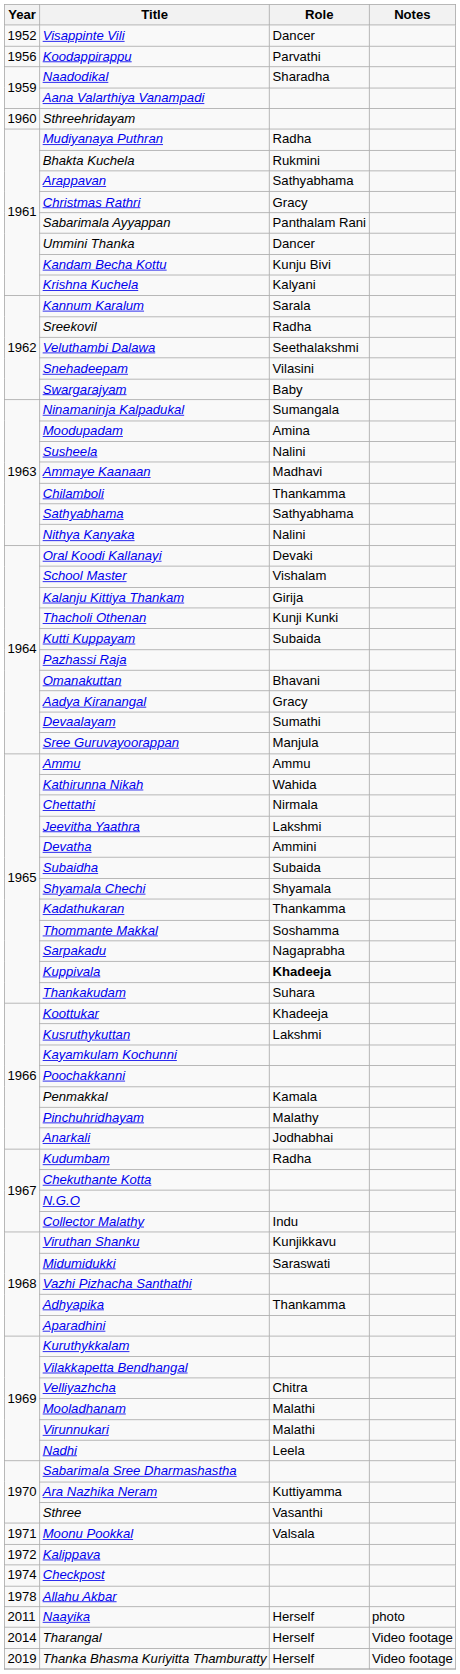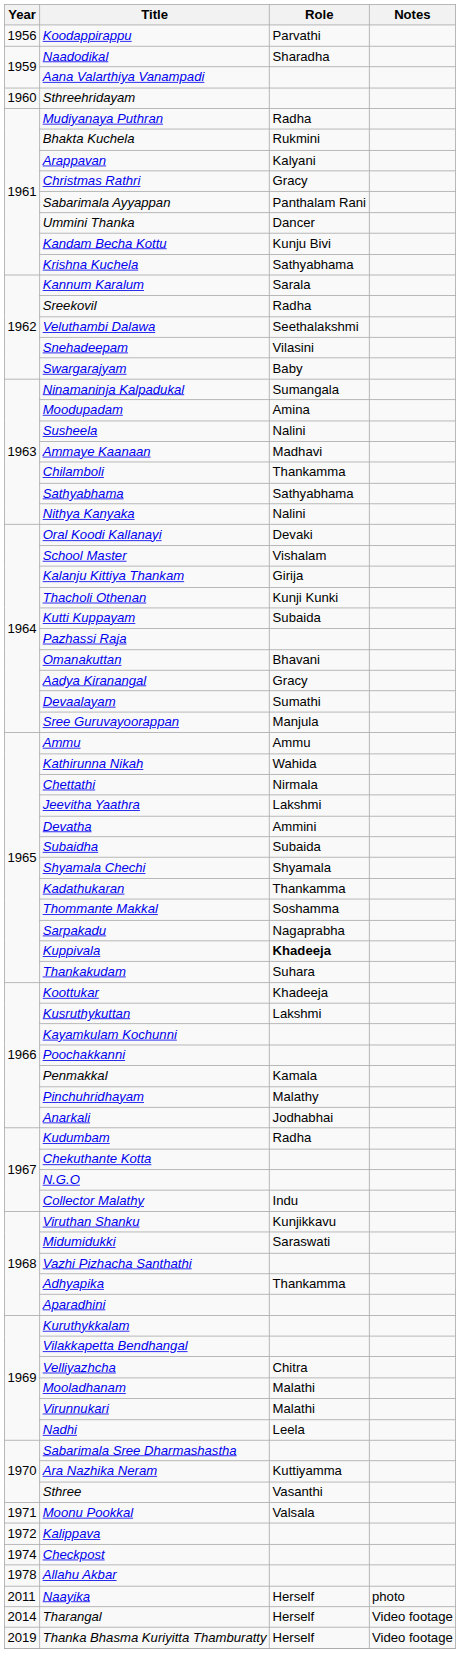 <table class="wikitable sortable">
 <tr>
 <th>Year</th>
 <th>Title</th>
 <th>Role</th>
 <th class="unsortable">Notes</th>
-</tr>
-<tr>
-<td>1952</td>
-<td><em><a href='#'>Visappinte Vili</a></em></td>
-<td>Dancer</td>
-<td></td>
 </tr>
 <tr>
 <td>1956</td>
 <td><em><a href='#'>Koodappirappu</a></em></td>
 <td>Parvathi</td>
 <td></td>
 </tr>
 <tr>
 <td rowspan=2>1959</td>
 <td><em><a href='#'>Naadodikal</a></em></td>
 <td>Sharadha</td>
 <td></td>
 </tr>
 <tr>
 <td><em><a href='#'>Aana Valarthiya Vanampadi</a></em></td>
 <td></td>
 <td></td>
 </tr>
 <tr>
 <td>1960</td>
 <td><em>Sthreehridayam</em></td>
 <td></td>
 <td></td>
 </tr>
 <tr>
 <td rowspan=8>1961</td>
 <td><em><a href='#'>Mudiyanaya Puthran</a></em></td>
 <td>Radha</td>
 <td></td>
 </tr>
 <tr>
 <td><em>Bhakta Kuchela</em></td>
 <td>Rukmini</td>
 <td></td>
 </tr>
 <tr>
 <td><em><a href='#'>Arappavan</a></em></td>
-<td>Sathyabhama</td>
+<td>Kalyani</td>
 <td></td>
 </tr>
 <tr>
 <td><em><a href='#'>Christmas Rathri</a></em></td>
 <td>Gracy</td>
 <td></td>
 </tr>
 <tr>
 <td><em>Sabarimala Ayyappan</em></td>
 <td>Panthalam Rani</td>
 <td></td>
 </tr>
 <tr>
 <td><em>Ummini Thanka</em></td>
 <td>Dancer</td>
 <td></td>
 </tr>
 <tr>
 <td><em><a href='#'>Kandam Becha Kottu</a></em></td>
 <td>Kunju Bivi</td>
 <td></td>
 </tr>
 <tr>
 <td><em><a href='#'>Krishna Kuchela</a></em></td>
-<td>Kalyani</td>
+<td>Sathyabhama</td>
 <td></td>
 </tr>
 <tr>
 <td rowspan=5>1962</td>
 <td><em><a href='#'>Kannum Karalum</a></em></td>
 <td>Sarala</td>
 <td></td>
 </tr>
 <tr>
 <td><em>Sreekovil</em></td>
 <td>Radha</td>
 <td></td>
 </tr>
 <tr>
 <td><em><a href='#'>Veluthambi Dalawa</a></em></td>
 <td>Seethalakshmi</td>
 <td></td>
 </tr>
 <tr>
 <td><em><a href='#'>Snehadeepam</a></em></td>
 <td>Vilasini</td>
 <td></td>
 </tr>
 <tr>
 <td><em><a href='#'>Swargarajyam</a></em></td>
 <td>Baby</td>
 <td></td>
 </tr>
 <tr>
 <td rowspan=7>1963</td>
 <td><em><a href='#'>Ninamaninja Kalpadukal</a></em></td>
 <td>Sumangala</td>
 <td></td>
 </tr>
 <tr>
 <td><em><a href='#'>Moodupadam</a></em></td>
 <td>Amina</td>
 <td></td>
 </tr>
 <tr>
 <td><em><a href='#'>Susheela</a></em></td>
 <td>Nalini</td>
 <td></td>
 </tr>
 <tr>
 <td><em><a href='#'>Ammaye Kaanaan</a></em></td>
 <td>Madhavi</td>
 <td></td>
 </tr>
 <tr>
 <td><em><a href='#'>Chilamboli</a></em></td>
 <td>Thankamma</td>
 <td></td>
 </tr>
 <tr>
 <td><em><a href='#'>Sathyabhama</a></em></td>
 <td>Sathyabhama</td>
 <td></td>
 </tr>
 <tr>
 <td><em><a href='#'>Nithya Kanyaka</a></em></td>
 <td>Nalini</td>
 <td></td>
 </tr>
 <tr>
 <td rowspan=10>1964</td>
 <td><em><a href='#'>Oral Koodi Kallanayi</a></em></td>
 <td>Devaki</td>
 <td></td>
 </tr>
 <tr>
 <td><em><a href='#'>School Master</a></em></td>
 <td>Vishalam</td>
 <td></td>
 </tr>
 <tr>
 <td><em><a href='#'>Kalanju Kittiya Thankam</a></em></td>
 <td>Girija</td>
 <td></td>
 </tr>
 <tr>
 <td><em><a href='#'>Thacholi Othenan</a></em></td>
 <td>Kunji Kunki</td>
 <td></td>
 </tr>
 <tr>
 <td><em><a href='#'>Kutti Kuppayam</a></em></td>
 <td>Subaida</td>
 <td></td>
 </tr>
 <tr>
 <td><em><a href='#'>Pazhassi Raja</a></em></td>
 <td></td>
 <td></td>
 </tr>
 <tr>
 <td><em><a href='#'>Omanakuttan</a></em></td>
 <td>Bhavani</td>
 <td></td>
 </tr>
 <tr>
 <td><em><a href='#'>Aadya Kiranangal</a></em></td>
 <td>Gracy</td>
 <td></td>
 </tr>
 <tr>
 <td><em><a href='#'>Devaalayam</a></em></td>
 <td>Sumathi</td>
 <td></td>
 </tr>
 <tr>
 <td><em><a href='#'>Sree Guruvayoorappan</a></em></td>
 <td>Manjula</td>
 <td></td>
 </tr>
 <tr>
 <td rowspan=12>1965</td>
 <td><em><a href='#'>Ammu</a></em></td>
 <td>Ammu</td>
 <td></td>
 </tr>
 <tr>
 <td><em><a href='#'>Kathirunna Nikah</a></em></td>
 <td>Wahida</td>
 <td></td>
 </tr>
 <tr>
 <td><em><a href='#'>Chettathi</a></em></td>
 <td>Nirmala</td>
 <td></td>
 </tr>
 <tr>
 <td><em><a href='#'>Jeevitha Yaathra</a></em></td>
 <td>Lakshmi</td>
 <td></td>
 </tr>
 <tr>
 <td><em><a href='#'>Devatha</a></em></td>
 <td>Ammini</td>
 <td></td>
 </tr>
 <tr>
 <td><em><a href='#'>Subaidha</a></em></td>
 <td>Subaida</td>
 <td></td>
 </tr>
 <tr>
 <td><em><a href='#'>Shyamala Chechi</a></em></td>
 <td>Shyamala</td>
 <td></td>
 </tr>
 <tr>
 <td><em><a href='#'>Kadathukaran</a></em></td>
 <td>Thankamma</td>
 <td></td>
 </tr>
 <tr>
 <td><em><a href='#'>Thommante Makkal</a></em></td>
 <td>Soshamma</td>
 <td></td>
 </tr>
 <tr>
 <td><em><a href='#'>Sarpakadu</a></em></td>
 <td>Nagaprabha</td>
 <td></td>
 </tr>
 <tr>
 <td><em><a href='#'>Kuppivala</a></em></td>
 <td><strong>Khadeeja</strong></td>
 <td></td>
 </tr>
 <tr>
 <td><em><a href='#'>Thankakudam</a></em></td>
 <td>Suhara</td>
 <td></td>
 </tr>
 <tr>
 <td rowspan=7>1966</td>
 <td><em><a href='#'>Koottukar</a></em></td>
 <td>Khadeeja</td>
 <td></td>
 </tr>
 <tr>
 <td><em><a href='#'>Kusruthykuttan</a></em></td>
 <td>Lakshmi</td>
 <td></td>
 </tr>
 <tr>
 <td><em><a href='#'>Kayamkulam Kochunni</a></em></td>
 <td></td>
 <td></td>
 </tr>
 <tr>
 <td><em><a href='#'>Poochakkanni</a></em></td>
 <td></td>
 <td></td>
 </tr>
 <tr>
 <td><em>Penmakkal</em></td>
 <td>Kamala</td>
 <td></td>
 </tr>
 <tr>
 <td><em><a href='#'>Pinchuhridhayam</a></em></td>
 <td>Malathy</td>
 <td></td>
 </tr>
 <tr>
 <td><em><a href='#'>Anarkali</a></em></td>
 <td>Jodhabhai</td>
 <td></td>
 </tr>
 <tr>
 <td rowspan=4>1967</td>
 <td><em><a href='#'>Kudumbam</a></em></td>
 <td>Radha</td>
 <td></td>
 </tr>
 <tr>
 <td><em><a href='#'>Chekuthante Kotta</a></em></td>
 <td></td>
 <td></td>
 </tr>
 <tr>
 <td><em><a href='#'>N.G.O</a></em></td>
 <td></td>
 <td></td>
 </tr>
 <tr>
 <td><em><a href='#'>Collector Malathy</a></em></td>
 <td>Indu</td>
 <td></td>
 </tr>
 <tr>
 <td rowspan=5>1968</td>
 <td><em><a href='#'>Viruthan Shanku</a></em></td>
 <td>Kunjikkavu</td>
 <td></td>
 </tr>
 <tr>
 <td><em><a href='#'>Midumidukki</a></em></td>
 <td>Saraswati</td>
 <td></td>
 </tr>
 <tr>
 <td><em><a href='#'>Vazhi Pizhacha Santhathi</a></em></td>
 <td></td>
 <td></td>
 </tr>
 <tr>
 <td><em><a href='#'>Adhyapika</a></em></td>
 <td>Thankamma</td>
 <td></td>
 </tr>
 <tr>
 <td><em><a href='#'>Aparadhini</a></em></td>
 <td></td>
 <td></td>
 </tr>
 <tr>
 <td rowspan=6>1969</td>
 <td><em><a href='#'>Kuruthykkalam</a></em></td>
 <td></td>
 <td></td>
 </tr>
 <tr>
 <td><em><a href='#'>Vilakkapetta Bendhangal</a></em></td>
 <td></td>
 <td></td>
 </tr>
 <tr>
 <td><em><a href='#'>Velliyazhcha</a></em></td>
 <td>Chitra</td>
 <td></td>
 </tr>
 <tr>
 <td><em><a href='#'>Mooladhanam</a></em></td>
 <td>Malathi</td>
 <td></td>
 </tr>
 <tr>
 <td><em><a href='#'>Virunnukari</a></em></td>
 <td>Malathi</td>
 <td></td>
 </tr>
 <tr>
 <td><em><a href='#'>Nadhi</a></em></td>
 <td>Leela</td>
 <td></td>
 </tr>
 <tr>
 <td rowspan=3>1970</td>
 <td><em><a href='#'>Sabarimala Sree Dharmashastha</a></em></td>
 <td></td>
 <td></td>
 </tr>
 <tr>
 <td><em><a href='#'>Ara Nazhika Neram</a></em></td>
 <td>Kuttiyamma</td>
 <td></td>
 </tr>
 <tr>
 <td><em>Sthree</em></td>
 <td>Vasanthi</td>
 <td></td>
 </tr>
 <tr>
 <td>1971</td>
 <td><em><a href='#'>Moonu Pookkal</a></em></td>
 <td>Valsala</td>
 <td></td>
 </tr>
 <tr>
 <td>1972</td>
 <td><em><a href='#'>Kalippava</a></em></td>
 <td></td>
 <td></td>
 </tr>
 <tr>
 <td>1974</td>
 <td><em><a href='#'>Checkpost</a></em></td>
 <td></td>
 <td></td>
 </tr>
 <tr>
 <td>1978</td>
 <td><em><a href='#'>Allahu Akbar</a></em></td>
 <td></td>
 <td></td>
 </tr>
 <tr>
 <td>2011</td>
 <td><em><a href='#'>Naayika</a></em></td>
 <td>Herself</td>
 <td>photo</td>
 </tr>
 <tr>
 <td>2014</td>
 <td><em>Tharangal</em></td>
 <td>Herself</td>
 <td>Video footage</td>
 </tr>
 <tr>
 <td>2019</td>
 <td><em>Thanka Bhasma Kuriyitta Thamburatty</em></td>
 <td>Herself</td>
 <td>Video footage</td>
 </tr>
 <tr>
 </tr>
 </table>
